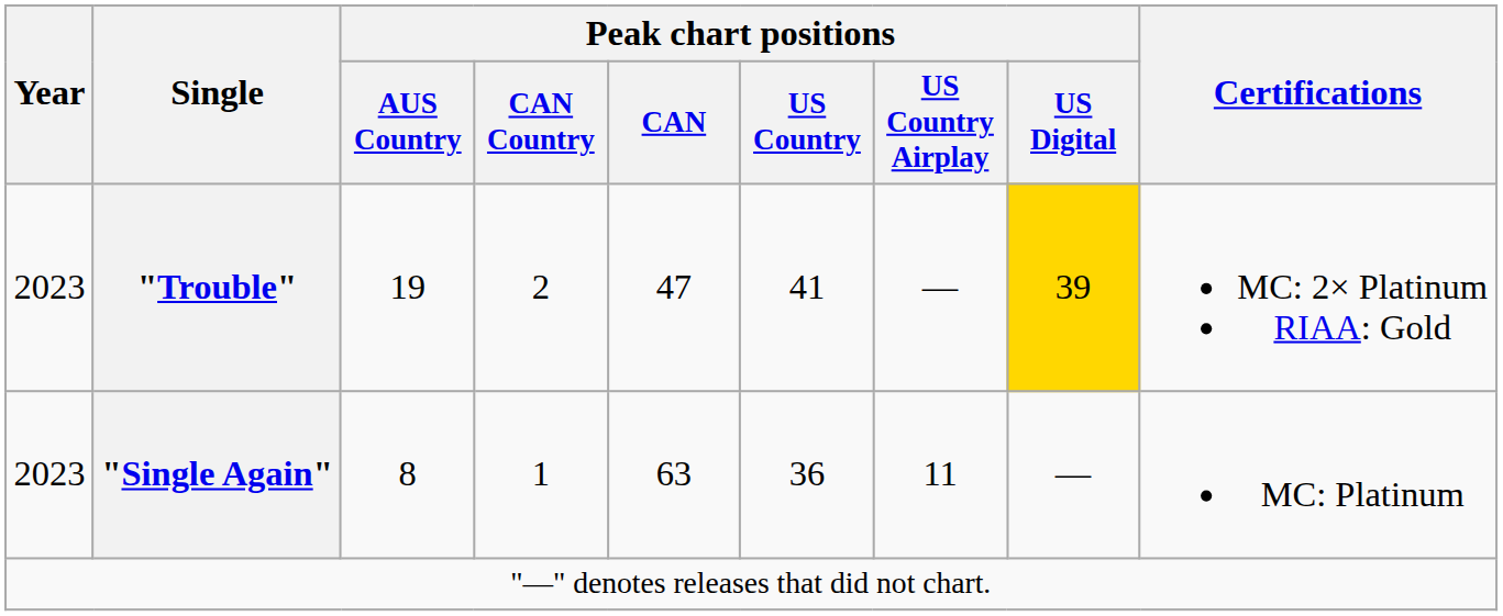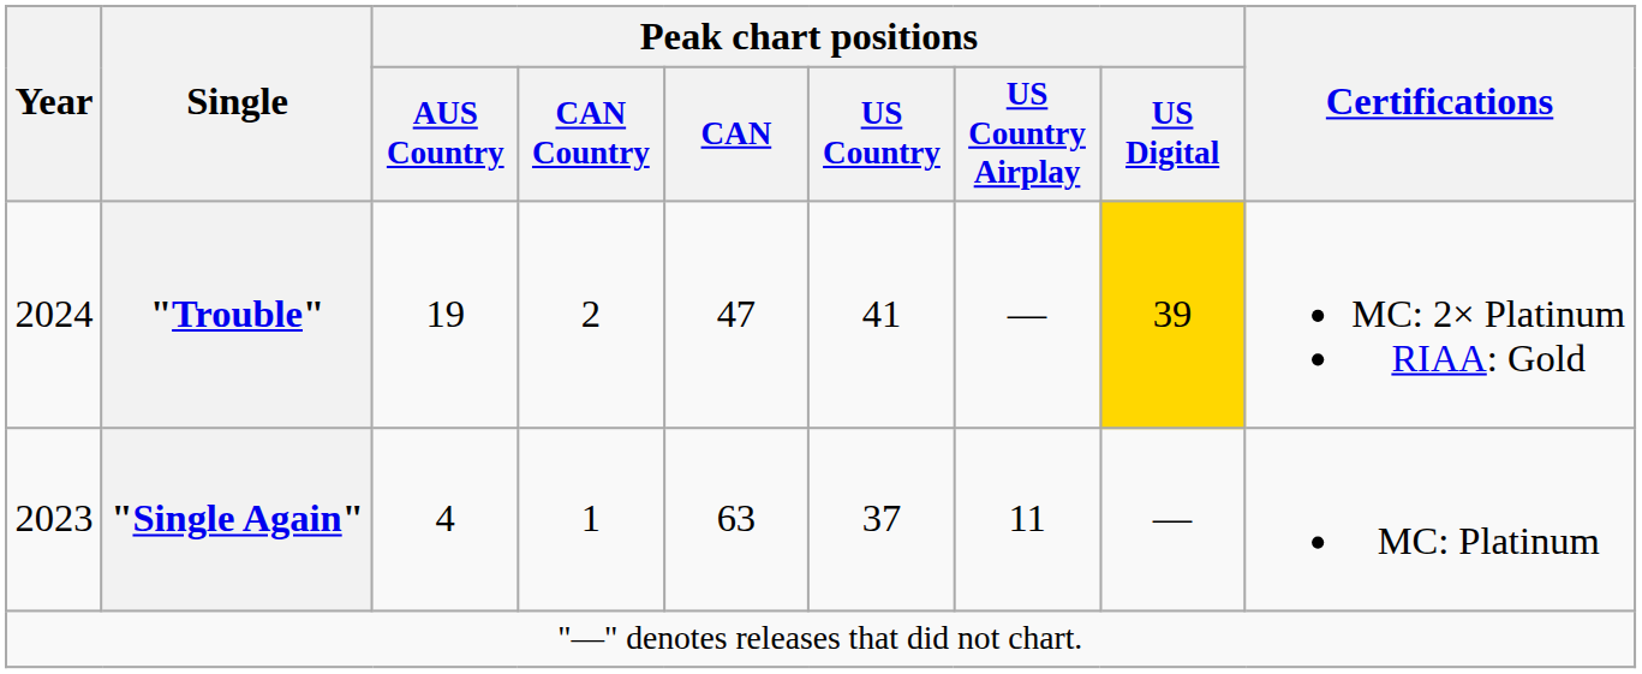 <table class="wikitable plainrowheaders" style="text-align:center;">
 <tr>
 <th scope="col" rowspan="2">Year</th>
 <th scope="col" rowspan="2">Single</th>
 <th scope="col" colspan="6">Peak chart positions</th>
 <th scope="col" rowspan="2"><a href='#'>Certifications</a></th>
 </tr>
 <tr style="font-size:smaller;">
 <th style="width:4em;"><a href='#'>AUS<br>Country</a><br></th>
 <th scope="col" style="width:4em;"><a href='#'>CAN Country</a><br></th>
 <th scope="col" style="width:4em;"><a href='#'>CAN</a><br></th>
 <th scope="col" style="width:4em;"><a href='#'>US <br>Country</a><br></th>
 <th scope="col" style="width:4em;"><a href='#'>US <br>Country<br>Airplay</a><br></th>
 <th style="width:4em;"><a href='#'>US <br>Digital</a><br></th>
 </tr>
 <tr>
-<td>2023</td>
+<td>2024</td>
 <th scope="row">"<a href='#'>Trouble</a>"</th>
 <td>19</td>
 <td>2</td>
 <td>47</td>
 <td>41</td>
 <td>—</td>
 <td style="background: gold;">39</td>
 <td><br><ul><li>MC: 2× Platinum</li><li><a href='#'>RIAA</a>: Gold</li></ul></td>
 </tr>
 <tr>
 <td>2023</td>
 <th scope="row">"<a href='#'>Single Again</a>"</th>
-<td>8</td>
+<td>4</td>
 <td>1</td>
 <td>63</td>
-<td>36</td>
+<td>37</td>
 <td>11</td>
 <td>—</td>
 <td><br><ul><li>MC: Platinum</li></ul></td>
 </tr>
 <tr>
 <td colspan="10" style="font-size:85%">"—" denotes releases that did not chart.</td>
 </tr>
 </table>
